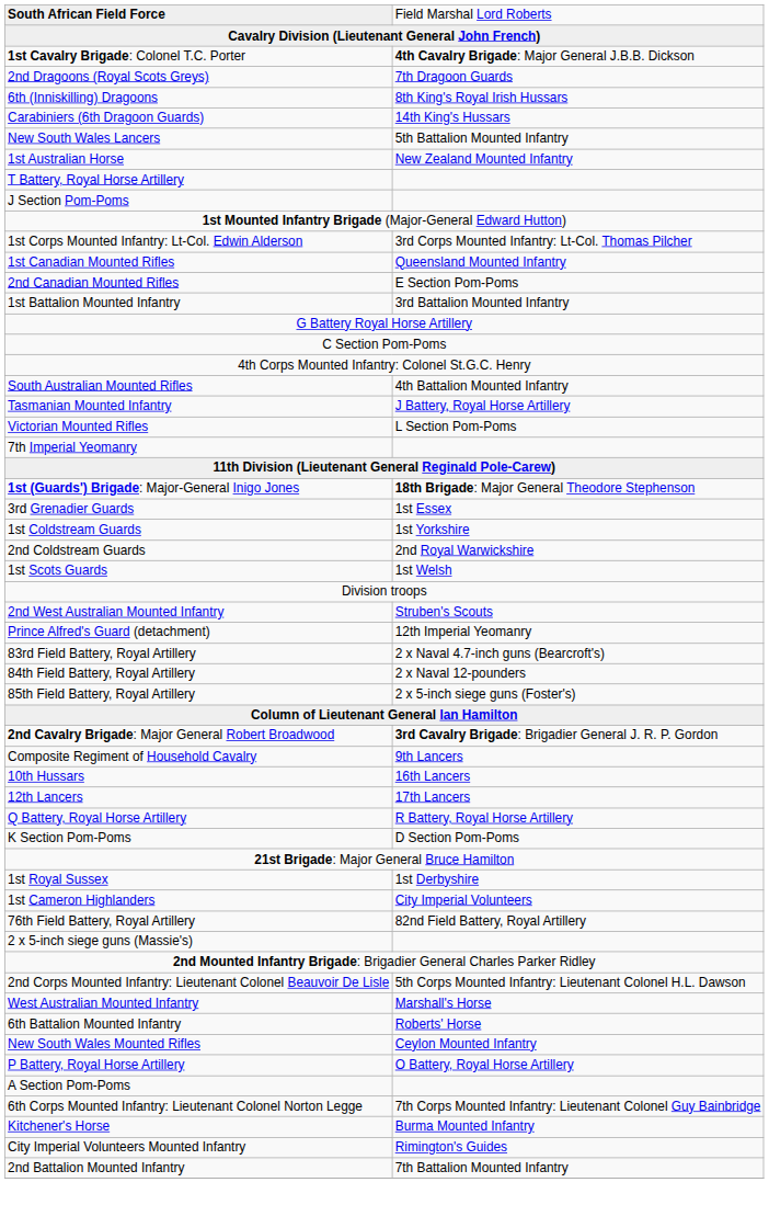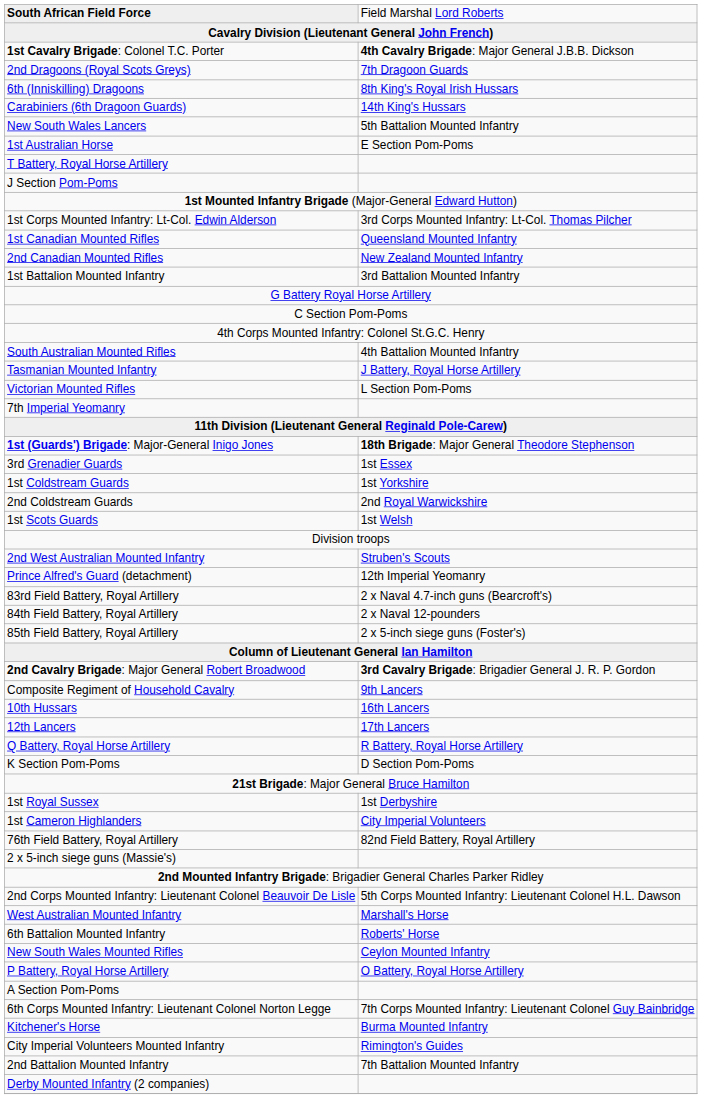 <table class="wikitable">
 <tr>
 <td style="background:#efefef;"><strong>South African Field Force</strong></td>
 <td>Field Marshal <a href='#'>Lord Roberts</a></td>
 </tr>
 <tr>
 <td colspan="2" style="background:#efefef;" align="center"><strong>Cavalry Division (Lieutenant General <a href='#'>John French</a>)</strong></td>
 </tr>
 <tr>
 <td><strong>1st Cavalry Brigade</strong>: Colonel T.C. Porter</td>
 <td><strong>4th Cavalry Brigade</strong>: Major General J.B.B. Dickson</td>
 </tr>
 <tr>
 <td><a href='#'>2nd Dragoons (Royal Scots Greys)</a></td>
 <td><a href='#'>7th Dragoon Guards</a></td>
 </tr>
 <tr>
 <td><a href='#'>6th (Inniskilling) Dragoons</a></td>
 <td><a href='#'>8th King's Royal Irish Hussars</a></td>
 </tr>
 <tr>
 <td><a href='#'>Carabiniers (6th Dragoon Guards)</a></td>
 <td><a href='#'>14th King's Hussars</a></td>
 </tr>
 <tr>
 <td><a href='#'>New South Wales Lancers</a></td>
 <td>5th Battalion Mounted Infantry</td>
 </tr>
 <tr>
 <td><a href='#'>1st Australian Horse</a></td>
-<td><a href='#'>New Zealand Mounted Infantry</a></td>
+<td>E Section Pom-Poms</td>
 </tr>
 <tr>
 <td><a href='#'>T Battery, Royal Horse Artillery</a></td>
 <td></td>
 </tr>
 <tr>
 <td>J Section <a href='#'>Pom-Poms</a></td>
 <td></td>
 </tr>
 <tr>
 <td colspan="2" align="center"><strong>1st Mounted Infantry Brigade</strong> (Major-General <a href='#'>Edward Hutton</a>)</td>
 </tr>
 <tr>
 <td>1st Corps Mounted Infantry: Lt-Col. <a href='#'>Edwin Alderson</a></td>
 <td>3rd Corps Mounted Infantry: Lt-Col. <a href='#'>Thomas Pilcher</a></td>
 </tr>
 <tr>
 <td><a href='#'>1st Canadian Mounted Rifles</a></td>
 <td><a href='#'>Queensland Mounted Infantry</a></td>
 </tr>
 <tr>
 <td><a href='#'>2nd Canadian Mounted Rifles</a></td>
-<td>E Section Pom-Poms</td>
+<td><a href='#'>New Zealand Mounted Infantry</a></td>
 </tr>
 <tr>
 <td>1st Battalion Mounted Infantry</td>
 <td>3rd Battalion Mounted Infantry</td>
 </tr>
 <tr>
 <td colspan="2" align="center"><a href='#'>G Battery Royal Horse Artillery</a></td>
 </tr>
 <tr>
 <td colspan="2" align="center">C Section Pom-Poms</td>
 </tr>
 <tr>
 <td colspan="2" align="center">4th Corps Mounted Infantry: Colonel St.G.C. Henry</td>
 </tr>
 <tr>
 <td><a href='#'>South Australian Mounted Rifles</a></td>
 <td>4th Battalion Mounted Infantry</td>
 </tr>
 <tr>
 <td><a href='#'>Tasmanian Mounted Infantry</a></td>
 <td><a href='#'>J Battery, Royal Horse Artillery</a></td>
 </tr>
 <tr>
 <td><a href='#'>Victorian Mounted Rifles</a></td>
 <td>L Section Pom-Poms</td>
 </tr>
 <tr>
 <td>7th <a href='#'>Imperial Yeomanry</a></td>
 <td></td>
 </tr>
 <tr>
 <td colspan="2" style="background:#efefef;" align="center"><strong>11th Division (Lieutenant General <a href='#'>Reginald Pole-Carew</a>)</strong></td>
 </tr>
 <tr>
 <td><strong><a href='#'>1st (Guards') Brigade</a></strong>: Major-General <a href='#'>Inigo Jones</a></td>
 <td><strong>18th Brigade</strong>: Major General <a href='#'>Theodore Stephenson</a></td>
 </tr>
 <tr>
 <td>3rd <a href='#'>Grenadier Guards</a></td>
 <td>1st <a href='#'>Essex</a></td>
 </tr>
 <tr>
 <td>1st <a href='#'>Coldstream Guards</a></td>
 <td>1st <a href='#'>Yorkshire</a></td>
 </tr>
 <tr>
 <td>2nd Coldstream Guards</td>
 <td>2nd <a href='#'>Royal Warwickshire</a></td>
 </tr>
 <tr>
 <td>1st <a href='#'>Scots Guards</a></td>
 <td>1st <a href='#'>Welsh</a></td>
 </tr>
 <tr>
 <td colspan="2" align="center">Division troops</td>
 </tr>
 <tr>
 <td><a href='#'>2nd West Australian Mounted Infantry</a></td>
 <td><a href='#'>Struben's Scouts</a></td>
 </tr>
 <tr>
 <td><a href='#'>Prince Alfred's Guard</a> (detachment)</td>
 <td>12th Imperial Yeomanry</td>
 </tr>
 <tr>
 <td>83rd Field Battery, Royal Artillery</td>
 <td>2 x Naval 4.7-inch guns (Bearcroft's)</td>
 </tr>
 <tr>
 <td>84th Field Battery, Royal Artillery</td>
 <td>2 x Naval 12-pounders</td>
 </tr>
 <tr>
 <td>85th Field Battery, Royal Artillery</td>
 <td>2 x 5-inch siege guns (Foster's)</td>
 </tr>
 <tr>
 <td colspan="2" style="background:#efefef;" align="center"><strong>Column of Lieutenant General <a href='#'>Ian Hamilton</a></strong></td>
 </tr>
 <tr>
 <td><strong>2nd Cavalry Brigade</strong>: Major General <a href='#'>Robert Broadwood</a></td>
 <td><strong>3rd Cavalry Brigade</strong>: Brigadier General J. R. P. Gordon</td>
 </tr>
 <tr>
 <td>Composite Regiment of <a href='#'>Household Cavalry</a></td>
 <td><a href='#'>9th Lancers</a></td>
 </tr>
 <tr>
 <td><a href='#'>10th Hussars</a></td>
 <td><a href='#'>16th Lancers</a></td>
 </tr>
 <tr>
 <td><a href='#'>12th Lancers</a></td>
 <td><a href='#'>17th Lancers</a></td>
 </tr>
 <tr>
 <td><a href='#'>Q Battery, Royal Horse Artillery</a></td>
 <td><a href='#'>R Battery, Royal Horse Artillery</a></td>
 </tr>
 <tr>
 <td>K Section Pom-Poms</td>
 <td>D Section Pom-Poms</td>
 </tr>
 <tr>
 <td colspan="2" align="center"><strong>21st Brigade</strong>: Major General <a href='#'>Bruce Hamilton</a></td>
 </tr>
 <tr>
 <td>1st <a href='#'>Royal Sussex</a></td>
 <td>1st <a href='#'>Derbyshire</a></td>
 </tr>
 <tr>
 <td>1st <a href='#'>Cameron Highlanders</a></td>
 <td><a href='#'>City Imperial Volunteers</a></td>
 </tr>
 <tr>
 <td>76th Field Battery, Royal Artillery</td>
 <td>82nd Field Battery, Royal Artillery</td>
 </tr>
 <tr>
 <td>2 x 5-inch siege guns (Massie's)</td>
 <td></td>
 </tr>
 <tr>
 <td colspan="2" align="center"><strong>2nd Mounted Infantry Brigade</strong>: Brigadier General Charles Parker Ridley</td>
 </tr>
 <tr>
 <td>2nd Corps Mounted Infantry: Lieutenant Colonel <a href='#'>Beauvoir De Lisle</a></td>
 <td>5th Corps Mounted Infantry: Lieutenant Colonel H.L. Dawson</td>
 </tr>
 <tr>
 <td><a href='#'>West Australian Mounted Infantry</a></td>
 <td><a href='#'>Marshall's Horse</a></td>
 </tr>
 <tr>
 <td>6th Battalion Mounted Infantry</td>
 <td><a href='#'>Roberts' Horse</a></td>
 </tr>
 <tr>
 <td><a href='#'>New South Wales Mounted Rifles</a></td>
 <td><a href='#'>Ceylon Mounted Infantry</a></td>
 </tr>
 <tr>
 <td><a href='#'>P Battery, Royal Horse Artillery</a></td>
 <td><a href='#'>O Battery, Royal Horse Artillery</a></td>
 </tr>
 <tr>
 <td>A Section Pom-Poms</td>
 <td></td>
 </tr>
 <tr>
 <td>6th Corps Mounted Infantry: Lieutenant Colonel Norton Legge</td>
 <td>7th Corps Mounted Infantry: Lieutenant Colonel <a href='#'>Guy Bainbridge</a></td>
 </tr>
 <tr>
 <td><a href='#'>Kitchener's Horse</a></td>
 <td><a href='#'>Burma Mounted Infantry</a></td>
 </tr>
 <tr>
 <td>City Imperial Volunteers Mounted Infantry</td>
 <td><a href='#'>Rimington's Guides</a></td>
 </tr>
 <tr>
 <td>2nd Battalion Mounted Infantry</td>
 <td>7th Battalion Mounted Infantry</td>
 </tr>
 <tr>
+<td><a href='#'>Derby Mounted Infantry</a> (2 companies)</td>
+<td></td>
+</tr>
+<tr>
 </tr>
 </table>
